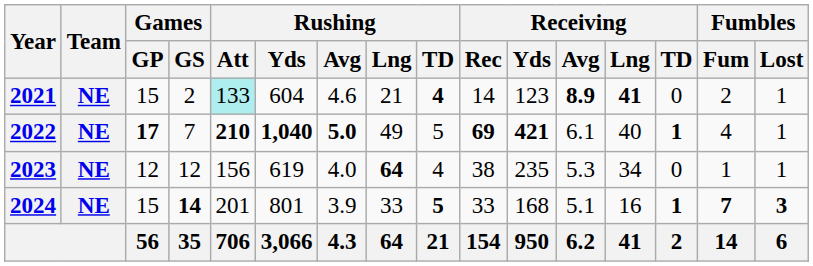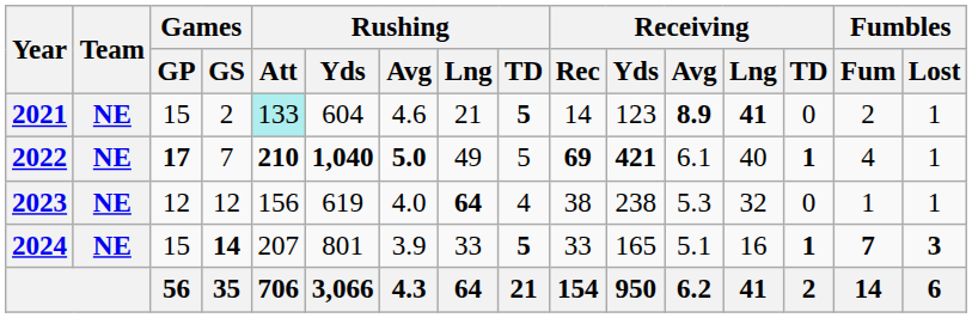 <table class="wikitable" style="text-align:center;">
 <tr>
 <th rowspan="2">Year</th>
 <th rowspan="2">Team</th>
 <th colspan="2">Games</th>
 <th colspan="5">Rushing</th>
 <th colspan="5">Receiving</th>
 <th colspan="2">Fumbles</th>
 </tr>
 <tr>
 <th>GP</th>
 <th>GS</th>
 <th>Att</th>
 <th>Yds</th>
 <th>Avg</th>
 <th>Lng</th>
 <th>TD</th>
 <th>Rec</th>
 <th>Yds</th>
 <th>Avg</th>
 <th>Lng</th>
 <th>TD</th>
 <th>Fum</th>
 <th>Lost</th>
 </tr>
 <tr>
 <th><a href='#'>2021</a></th>
 <th><a href='#'>NE</a></th>
 <td>15</td>
 <td>2</td>
 <td style="background: paleturquoise;">133</td>
 <td>604</td>
 <td>4.6</td>
 <td>21</td>
-<td><strong>4</strong></td>
+<td><strong>5</strong></td>
 <td>14</td>
 <td>123</td>
 <td><strong>8.9</strong></td>
 <td><strong>41</strong></td>
 <td>0</td>
 <td>2</td>
 <td>1</td>
 </tr>
 <tr>
 <th><a href='#'>2022</a></th>
 <th><a href='#'>NE</a></th>
 <td><strong>17</strong></td>
 <td>7</td>
 <td><strong>210</strong></td>
 <td><strong>1,040</strong></td>
 <td><strong>5.0</strong></td>
 <td>49</td>
 <td>5</td>
 <td><strong>69</strong></td>
 <td><strong>421</strong></td>
 <td>6.1</td>
 <td>40</td>
 <td><strong>1</strong></td>
 <td>4</td>
 <td>1</td>
 </tr>
 <tr>
 <th><a href='#'>2023</a></th>
 <th><a href='#'>NE</a></th>
 <td>12</td>
 <td>12</td>
 <td>156</td>
 <td>619</td>
 <td>4.0</td>
 <td><strong>64</strong></td>
 <td>4</td>
 <td>38</td>
-<td>235</td>
+<td>238</td>
 <td>5.3</td>
-<td>34</td>
+<td>32</td>
 <td>0</td>
 <td>1</td>
 <td>1</td>
 </tr>
 <tr>
 <th><a href='#'>2024</a></th>
 <th><a href='#'>NE</a></th>
 <td>15</td>
 <td><strong>14</strong></td>
-<td>201</td>
+<td>207</td>
 <td>801</td>
 <td>3.9</td>
 <td>33</td>
 <td><strong>5</strong></td>
 <td>33</td>
-<td>168</td>
+<td>165</td>
 <td>5.1</td>
 <td>16</td>
 <td><strong>1</strong></td>
 <td><strong>7</strong></td>
 <td><strong>3</strong></td>
 </tr>
 <tr>
 <th colspan="2"></th>
 <th>56</th>
 <th>35</th>
 <th>706</th>
 <th>3,066</th>
 <th>4.3</th>
 <th>64</th>
 <th>21</th>
 <th>154</th>
 <th>950</th>
 <th>6.2</th>
 <th>41</th>
 <th>2</th>
 <th>14</th>
 <th>6</th>
 </tr>
 </table>
